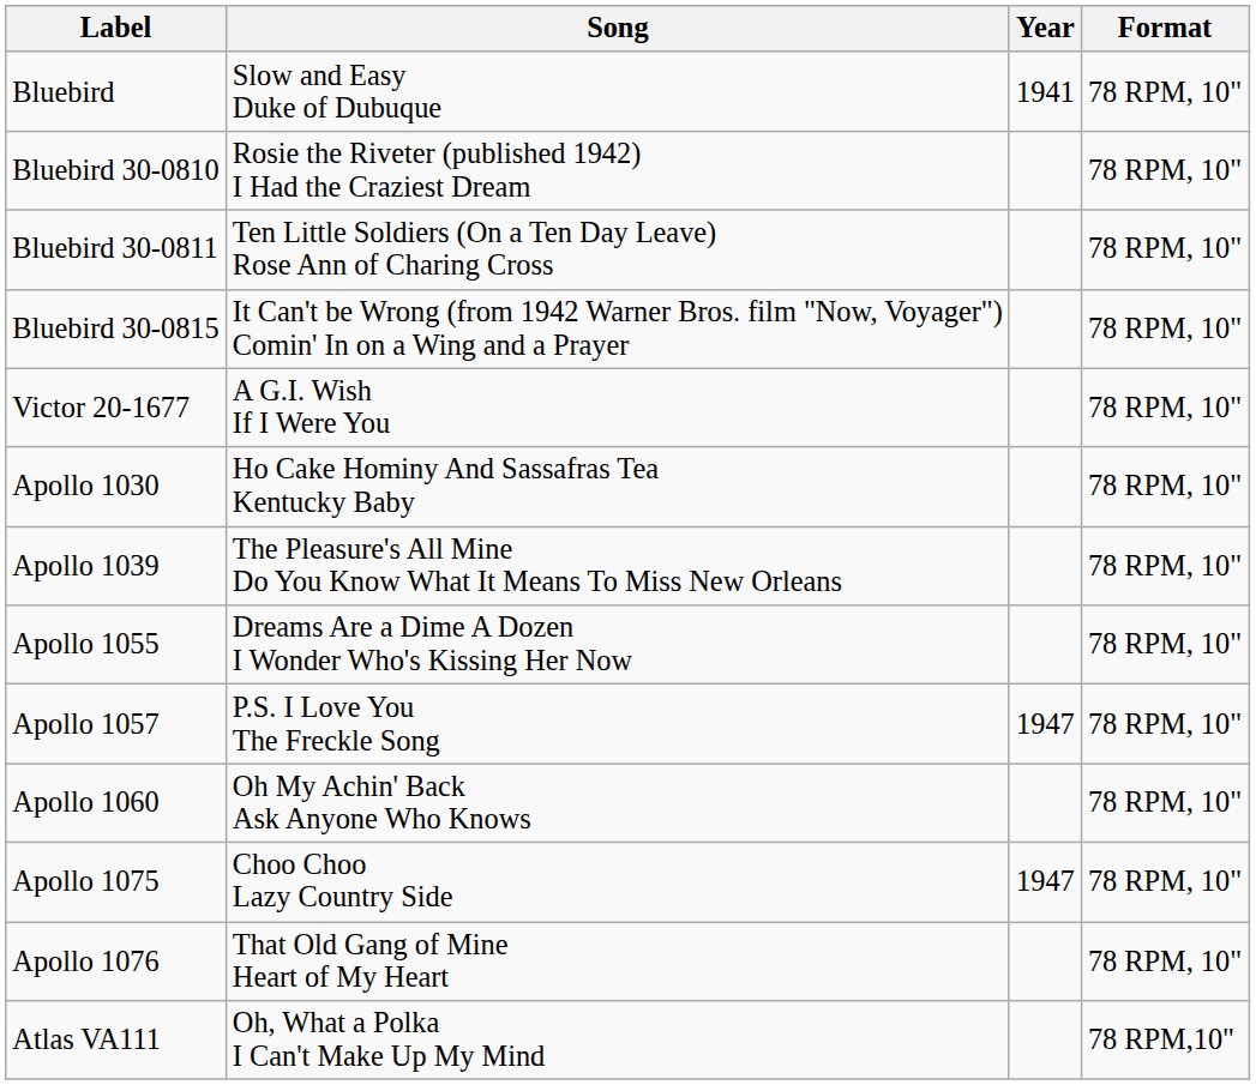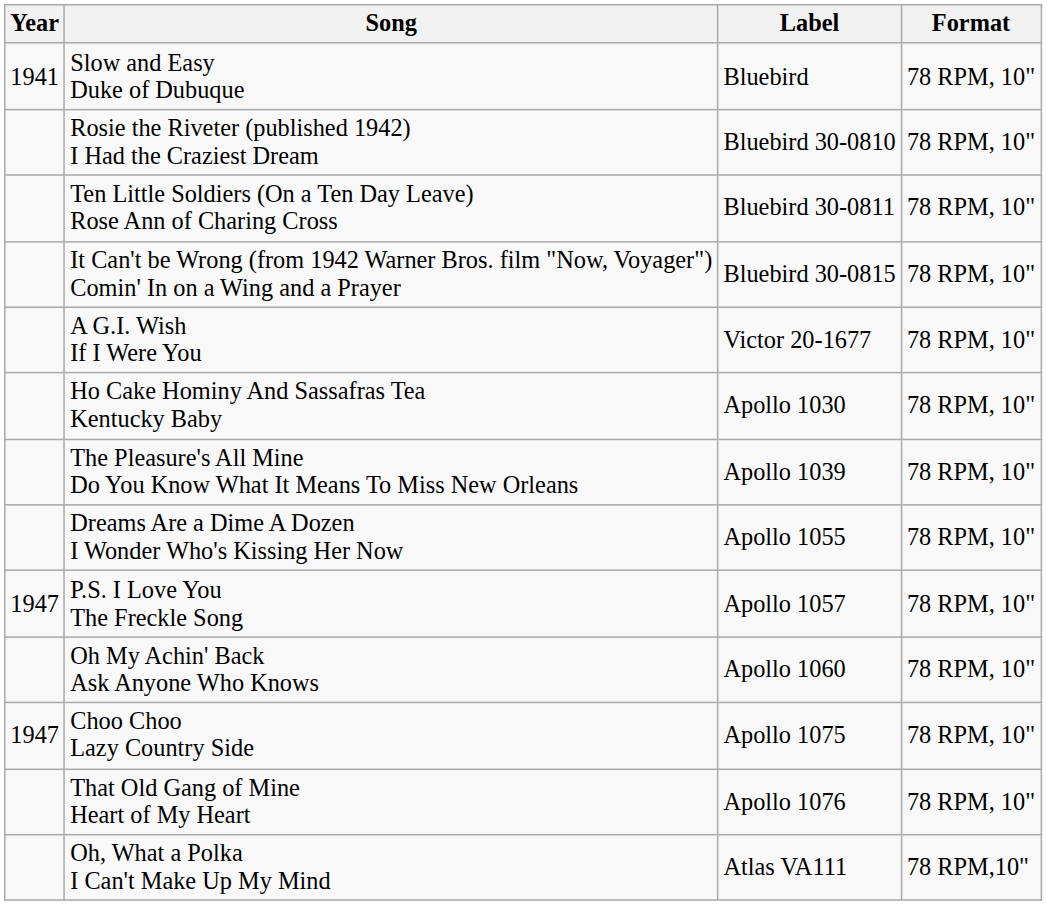 <table class="wikitable">
 <tr>
+<th>Year</th>
+<th>Song</th>
 <th>Label</th>
-<th>Song</th>
-<th>Year</th>
 <th>Format</th>
 </tr>
 <tr>
+<td>1941</td>
+<td>Slow and Easy<br>Duke of Dubuque</td>
 <td>Bluebird</td>
-<td>Slow and Easy<br>Duke of Dubuque</td>
-<td>1941</td>
 <td>78 RPM, 10"</td>
 </tr>
 <tr>
+<td></td>
+<td>Rosie the Riveter (published 1942)<br>I Had the Craziest Dream</td>
 <td>Bluebird 30-0810</td>
-<td>Rosie the Riveter (published 1942)<br>I Had the Craziest Dream</td>
-<td></td>
 <td>78 RPM, 10"</td>
 </tr>
 <tr>
+<td></td>
+<td>Ten Little Soldiers (On a Ten Day Leave)<br>Rose Ann of Charing Cross</td>
 <td>Bluebird 30-0811</td>
-<td>Ten Little Soldiers (On a Ten Day Leave)<br>Rose Ann of Charing Cross</td>
-<td></td>
 <td>78 RPM, 10"</td>
 </tr>
 <tr>
+<td></td>
+<td>It Can't be Wrong (from 1942 Warner Bros. film "Now, Voyager")<br>Comin' In on a Wing and a Prayer</td>
 <td>Bluebird 30-0815</td>
-<td>It Can't be Wrong (from 1942 Warner Bros. film "Now, Voyager")<br>Comin' In on a Wing and a Prayer</td>
-<td></td>
 <td>78 RPM, 10"</td>
 </tr>
 <tr>
+<td></td>
+<td>A G.I. Wish<br>If I Were You</td>
 <td>Victor 20-1677</td>
-<td>A G.I. Wish<br>If I Were You</td>
-<td></td>
 <td>78 RPM, 10"</td>
 </tr>
 <tr>
+<td></td>
+<td>Ho Cake Hominy And Sassafras Tea<br>Kentucky Baby</td>
 <td>Apollo 1030</td>
-<td>Ho Cake Hominy And Sassafras Tea<br>Kentucky Baby</td>
-<td></td>
 <td>78 RPM, 10"</td>
 </tr>
 <tr>
+<td></td>
+<td>The Pleasure's All Mine<br>Do You Know What It Means To Miss New Orleans</td>
 <td>Apollo 1039</td>
-<td>The Pleasure's All Mine<br>Do You Know What It Means To Miss New Orleans</td>
-<td></td>
 <td>78 RPM, 10"</td>
 </tr>
 <tr>
+<td></td>
+<td>Dreams Are a Dime A Dozen<br>I Wonder Who's Kissing Her Now</td>
 <td>Apollo 1055</td>
-<td>Dreams Are a Dime A Dozen<br>I Wonder Who's Kissing Her Now</td>
-<td></td>
 <td>78 RPM, 10"</td>
 </tr>
 <tr>
+<td>1947</td>
+<td>P.S. I Love You<br>The Freckle Song</td>
 <td>Apollo 1057</td>
-<td>P.S. I Love You<br>The Freckle Song</td>
-<td>1947</td>
 <td>78 RPM, 10"</td>
 </tr>
 <tr>
+<td></td>
+<td>Oh My Achin' Back<br>Ask Anyone Who Knows</td>
 <td>Apollo 1060</td>
-<td>Oh My Achin' Back<br>Ask Anyone Who Knows</td>
-<td></td>
 <td>78 RPM, 10"</td>
 </tr>
 <tr>
+<td>1947</td>
+<td>Choo Choo<br>Lazy Country Side</td>
 <td>Apollo 1075</td>
-<td>Choo Choo<br>Lazy Country Side</td>
-<td>1947</td>
 <td>78 RPM, 10"</td>
 </tr>
 <tr>
+<td></td>
+<td>That Old Gang of Mine<br>Heart of My Heart</td>
 <td>Apollo 1076</td>
-<td>That Old Gang of Mine<br>Heart of My Heart</td>
-<td></td>
 <td>78 RPM, 10"</td>
 </tr>
 <tr>
+<td></td>
+<td>Oh, What a Polka<br>I Can't Make Up My Mind</td>
 <td>Atlas VA111</td>
-<td>Oh, What a Polka<br>I Can't Make Up My Mind</td>
-<td></td>
 <td>78 RPM,10"</td>
 </tr>
 </table>
